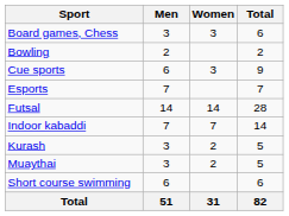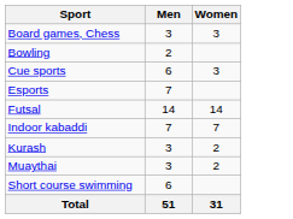 <table class="wikitable sortable" style="text-align:center;">
 <tr>
 <th width=180>Sport</th>
 <th width=55>Men</th>
 <th width=55>Women</th>
-<th width=55>Total</th>
 </tr>
 <tr>
 <td align=left><a href='#'>Board games, Chess</a></td>
 <td>3</td>
 <td>3</td>
-<td>6</td>
 </tr>
 <tr>
 <td align=left><a href='#'>Bowling</a></td>
 <td>2</td>
 <td></td>
-<td>2</td>
 </tr>
 <tr>
 <td align=left><a href='#'>Cue sports</a></td>
 <td>6</td>
 <td>3</td>
-<td>9</td>
 </tr>
 <tr>
 <td align=left><a href='#'>Esports</a></td>
 <td>7</td>
 <td></td>
-<td>7</td>
 </tr>
 <tr>
 <td align=left><a href='#'>Futsal</a></td>
 <td>14</td>
 <td>14</td>
-<td>28</td>
 </tr>
 <tr>
 <td align=left><a href='#'>Indoor kabaddi</a></td>
 <td>7</td>
 <td>7</td>
-<td>14</td>
 </tr>
 <tr>
 <td align=left><a href='#'>Kurash</a></td>
 <td>3</td>
 <td>2</td>
-<td>5</td>
 </tr>
 <tr>
 <td align=left><a href='#'>Muaythai</a></td>
 <td>3</td>
 <td>2</td>
-<td>5</td>
 </tr>
 <tr>
 <td align=left><a href='#'>Short course swimming</a></td>
 <td>6</td>
 <td></td>
-<td>6</td>
 </tr>
 <tr class="sortbottom">
 <th>Total</th>
 <th>51</th>
 <th>31</th>
-<th>82</th>
 </tr>
 </table>
